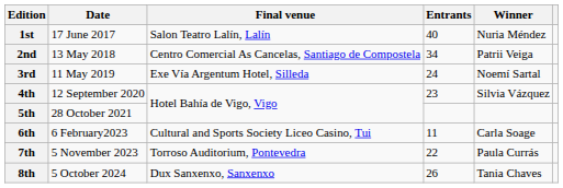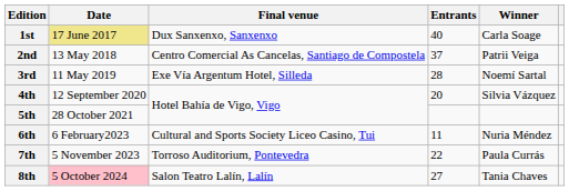 <table class="wikitable defaultcenter col2left col3left col5left" style="font-size:95%;">
 <tr>
 <th>Edition</th>
 <th>Date</th>
 <th>Final venue</th>
 <th>Entrants</th>
 <th>Winner</th>
 <th></th>
 </tr>
 <tr>
 <th>1st</th>
-<td>17 June 2017</td>
-<td>Salon Teatro Lalín, <a href='#'>Lalín</a></td>
+<td style="background: khaki;">17 June 2017</td>
+<td>Dux Sanxenxo, <a href='#'>Sanxenxo</a></td>
 <td>40</td>
-<td>Nuria Méndez</td>
+<td>Carla Soage</td>
 <td></td>
 </tr>
 <tr>
 <th>2nd</th>
 <td>13 May 2018</td>
 <td>Centro Comercial As Cancelas, <a href='#'>Santiago de Compostela</a></td>
-<td>34</td>
+<td>37</td>
 <td>Patrii Veiga</td>
 <td></td>
 </tr>
 <tr>
 <th>3rd</th>
 <td>11 May 2019</td>
 <td>Exe Vía Argentum Hotel, <a href='#'>Silleda</a></td>
-<td>24</td>
+<td>28</td>
 <td>Noemí Sartal</td>
 <td></td>
 </tr>
 <tr>
 <th>4th</th>
 <td>12 September 2020</td>
 <td rowspan=2>Hotel Bahía de Vigo, <a href='#'>Vigo</a></td>
-<td>23</td>
+<td>20</td>
 <td>Silvia Vázquez</td>
 <td></td>
 </tr>
 <tr>
 <th>5th</th>
 <td>28 October 2021</td>
 <td></td>
 <td></td>
 <td></td>
 </tr>
 <tr>
 <th>6th</th>
 <td>6 February2023</td>
 <td>Cultural and Sports Society Liceo Casino, <a href='#'>Tui</a></td>
 <td>11</td>
-<td>Carla Soage</td>
+<td>Nuria Méndez</td>
 <td></td>
 </tr>
 <tr>
 <th>7th</th>
 <td>5 November 2023</td>
 <td>Torroso Auditorium, <a href='#'>Pontevedra</a></td>
 <td>22</td>
 <td>Paula Currás</td>
 <td></td>
 </tr>
 <tr>
 <th>8th</th>
-<td>5 October 2024</td>
-<td>Dux Sanxenxo, <a href='#'>Sanxenxo</a></td>
-<td>26</td>
+<td style="background: pink;">5 October 2024</td>
+<td>Salon Teatro Lalín, <a href='#'>Lalín</a></td>
+<td>27</td>
 <td>Tania Chaves</td>
 <td></td>
 </tr>
 </table>
